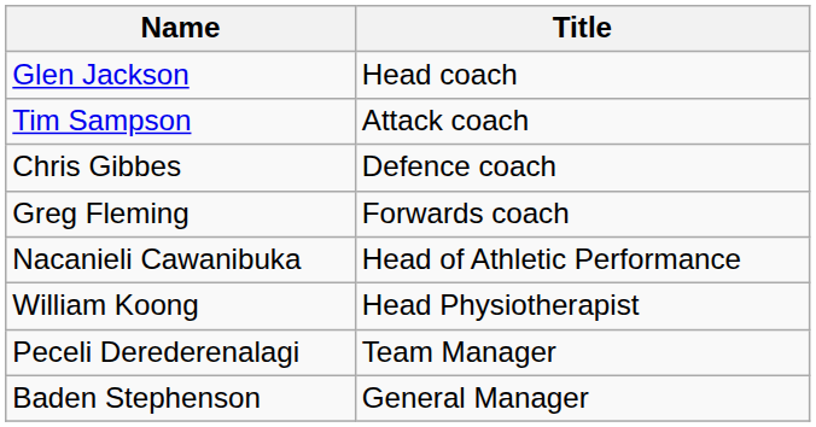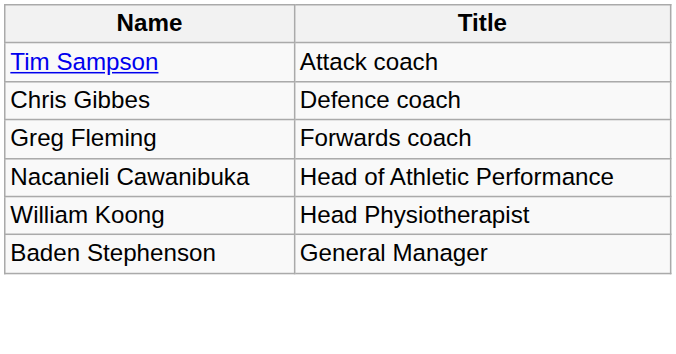 <table class="wikitable" style="text-align:left; width:50%; border:gray solid 1px;">
 <tr>
 <th>Name</th>
 <th>Title</th>
-</tr>
-<tr>
-<td><a href='#'>Glen Jackson</a></td>
-<td>Head coach</td>
 </tr>
 <tr>
 <td><a href='#'>Tim Sampson</a></td>
 <td>Attack coach</td>
 </tr>
 <tr>
 <td>Chris Gibbes</td>
 <td>Defence coach</td>
 </tr>
 <tr>
 <td>Greg Fleming</td>
 <td>Forwards coach</td>
 </tr>
 <tr>
 <td>Nacanieli Cawanibuka</td>
 <td>Head of Athletic Performance</td>
 </tr>
 <tr>
 <td>William Koong</td>
 <td>Head Physiotherapist</td>
 </tr>
 <tr>
-<td>Peceli Derederenalagi</td>
-<td>Team Manager</td>
-</tr>
-<tr>
 <td>Baden Stephenson</td>
 <td>General Manager</td>
 </tr>
 </table>
